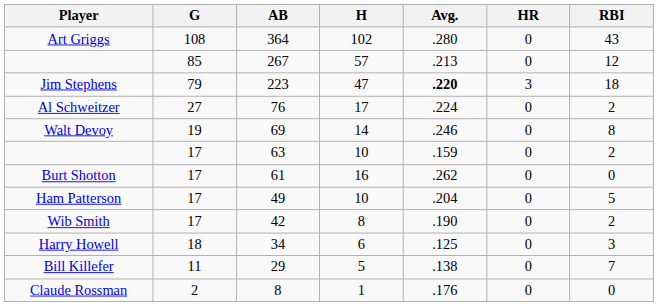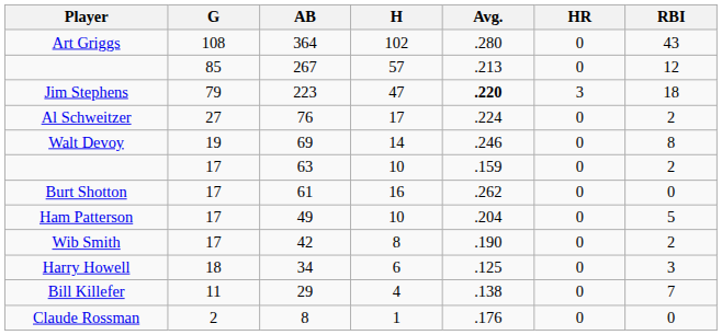 <table class="wikitable sortable">
 <tr>
 <th bgcolor="#DDDDFF" width="16%">Player</th>
 <th bgcolor="#DDDDFF" width="9%">G</th>
 <th bgcolor="#DDDDFF" width="9%">AB</th>
 <th bgcolor="#DDDDFF" width="9%">H</th>
 <th bgcolor="#DDDDFF" width="9%">Avg.</th>
 <th bgcolor="#DDDDFF" width="9%">HR</th>
 <th bgcolor="#DDDDFF" width="9%">RBI</th>
 </tr>
 <tr align="center">
 <td><a href='#'>Art Griggs</a></td>
 <td>108</td>
 <td>364</td>
 <td>102</td>
 <td>.280</td>
 <td>0</td>
 <td>43</td>
 </tr>
 <tr align="center">
 <td></td>
 <td>85</td>
 <td>267</td>
 <td>57</td>
 <td>.213</td>
 <td>0</td>
 <td>12</td>
 </tr>
 <tr align="center">
 <td><a href='#'>Jim Stephens</a></td>
 <td>79</td>
 <td>223</td>
 <td>47</td>
 <td><strong>.220</strong></td>
 <td>3</td>
 <td>18</td>
 </tr>
 <tr align="center">
 <td><a href='#'>Al Schweitzer</a></td>
 <td>27</td>
 <td>76</td>
 <td>17</td>
 <td>.224</td>
 <td>0</td>
 <td>2</td>
 </tr>
 <tr align="center">
 <td><a href='#'>Walt Devoy</a></td>
 <td>19</td>
 <td>69</td>
 <td>14</td>
 <td>.246</td>
 <td>0</td>
 <td>8</td>
 </tr>
 <tr align="center">
 <td></td>
 <td>17</td>
 <td>63</td>
 <td>10</td>
 <td>.159</td>
 <td>0</td>
 <td>2</td>
 </tr>
 <tr align="center">
 <td><a href='#'>Burt Shotton</a></td>
 <td>17</td>
 <td>61</td>
 <td>16</td>
 <td>.262</td>
 <td>0</td>
 <td>0</td>
 </tr>
 <tr align="center">
 <td><a href='#'>Ham Patterson</a></td>
 <td>17</td>
 <td>49</td>
 <td>10</td>
 <td>.204</td>
 <td>0</td>
 <td>5</td>
 </tr>
 <tr align="center">
 <td><a href='#'>Wib Smith</a></td>
 <td>17</td>
 <td>42</td>
 <td>8</td>
 <td>.190</td>
 <td>0</td>
 <td>2</td>
 </tr>
 <tr align="center">
 <td><a href='#'>Harry Howell</a></td>
 <td>18</td>
 <td>34</td>
 <td>6</td>
 <td>.125</td>
 <td>0</td>
 <td>3</td>
 </tr>
 <tr align="center">
 <td><a href='#'>Bill Killefer</a></td>
 <td>11</td>
 <td>29</td>
-<td>5</td>
+<td>4</td>
 <td>.138</td>
 <td>0</td>
 <td>7</td>
 </tr>
 <tr align="center">
 <td><a href='#'>Claude Rossman</a></td>
 <td>2</td>
 <td>8</td>
 <td>1</td>
 <td>.176</td>
 <td>0</td>
 <td>0</td>
 </tr>
 </table>
